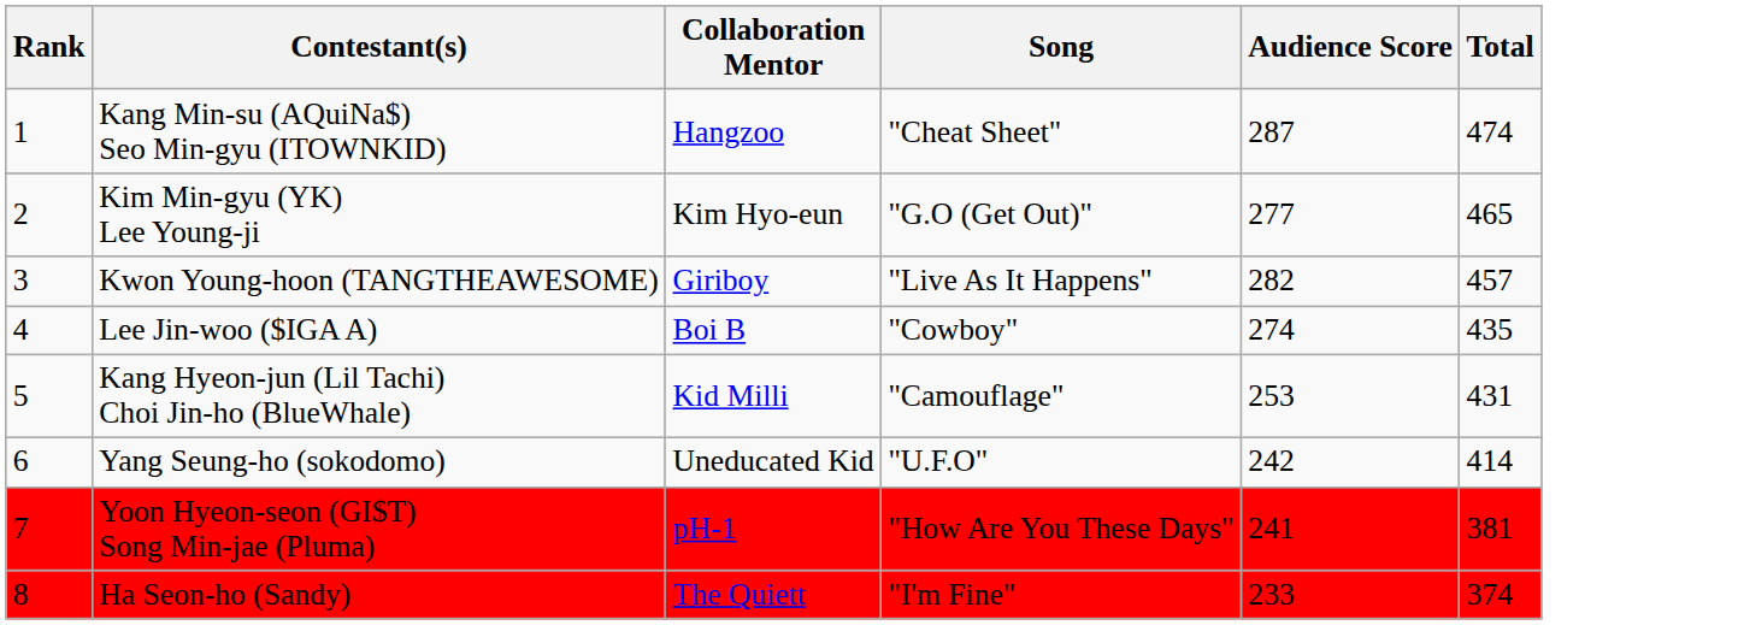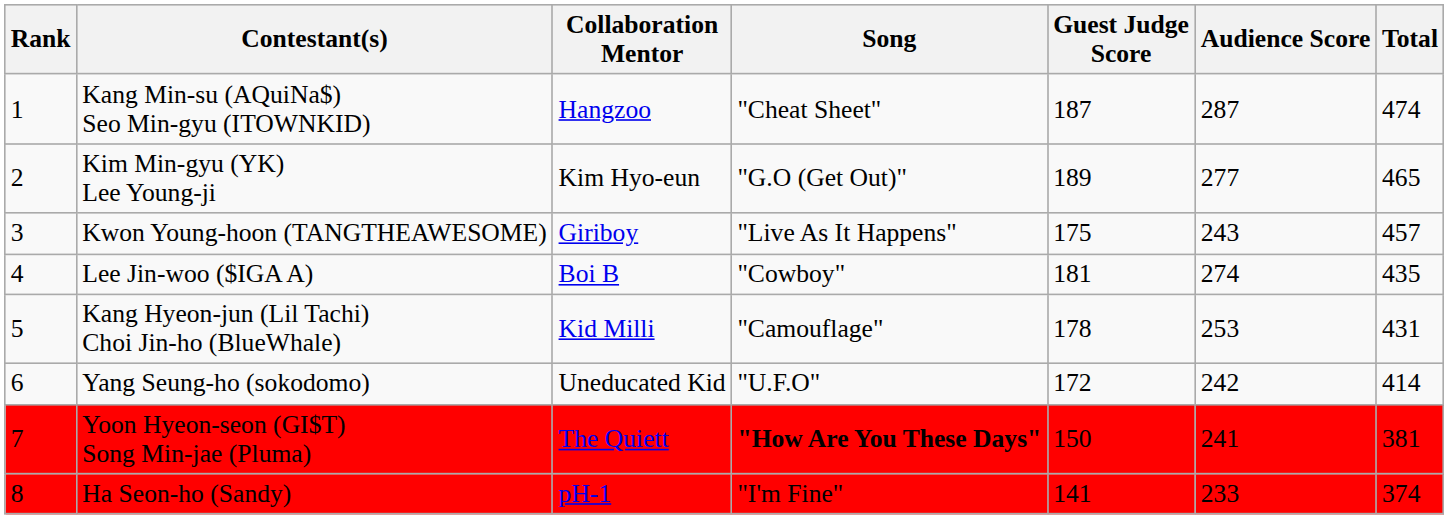 <table class="wikitable sortable mw-collapsible">
 <tr>
 <th>Rank</th>
 <th>Contestant(s)</th>
 <th>Collaboration<br>Mentor</th>
 <th>Song</th>
+<th>Guest Judge<br>Score</th>
 <th>Audience Score</th>
 <th>Total</th>
 </tr>
 <tr>
 <td>1</td>
 <td>Kang Min-su (AQuiNa$)<br>Seo Min-gyu (ITOWNKID)</td>
 <td><a href='#'>Hangzoo</a></td>
 <td>"Cheat Sheet"</td>
+<td>187</td>
 <td>287</td>
 <td>474</td>
 </tr>
 <tr>
 <td>2</td>
 <td>Kim Min-gyu (YK)<br>Lee Young-ji</td>
 <td>Kim Hyo-eun</td>
 <td>"G.O (Get Out)"</td>
+<td>189</td>
 <td>277</td>
 <td>465</td>
 </tr>
 <tr>
 <td>3</td>
 <td>Kwon Young-hoon (TANGTHEAWESOME)</td>
 <td><a href='#'>Giriboy</a></td>
 <td>"Live As It Happens"</td>
-<td>282</td>
+<td>175</td>
+<td>243</td>
 <td>457</td>
 </tr>
 <tr>
 <td>4</td>
 <td>Lee Jin-woo ($IGA A)</td>
 <td><a href='#'>Boi B</a></td>
 <td>"Cowboy"</td>
+<td>181</td>
 <td>274</td>
 <td>435</td>
 </tr>
 <tr>
 <td>5</td>
 <td>Kang Hyeon-jun (Lil Tachi)<br>Choi Jin-ho (BlueWhale)</td>
 <td><a href='#'>Kid Milli</a></td>
 <td>"Camouflage"</td>
+<td>178</td>
 <td>253</td>
 <td>431</td>
 </tr>
 <tr>
 <td>6</td>
 <td>Yang Seung-ho (sokodomo)</td>
 <td>Uneducated Kid</td>
 <td>"U.F.O"</td>
+<td>172</td>
 <td>242</td>
 <td>414</td>
 </tr>
 <tr>
 <td style="background:red">7</td>
 <td style="background:red">Yoon Hyeon-seon (GI$T)<br>Song Min-jae (Pluma)</td>
-<td style="background:red"><a href='#'>pH-1</a></td>
-<td style="background:red">"How Are You These Days"</td>
+<td style="background:red"><a href='#'>The Quiett</a></td>
+<td style="background:red"><strong>"How Are You These Days"</strong></td>
+<td style="background:red">150</td>
 <td style="background:red">241</td>
 <td style="background:red">381</td>
 </tr>
 <tr>
 <td style="background:red">8</td>
 <td style="background:red">Ha Seon-ho (Sandy)</td>
-<td style="background:red"><a href='#'>The Quiett</a></td>
+<td style="background:red"><a href='#'>pH-1</a></td>
 <td style="background:red">"I'm Fine"</td>
+<td style="background:red">141</td>
 <td style="background:red">233</td>
 <td style="background:red">374</td>
 </tr>
 </table>
